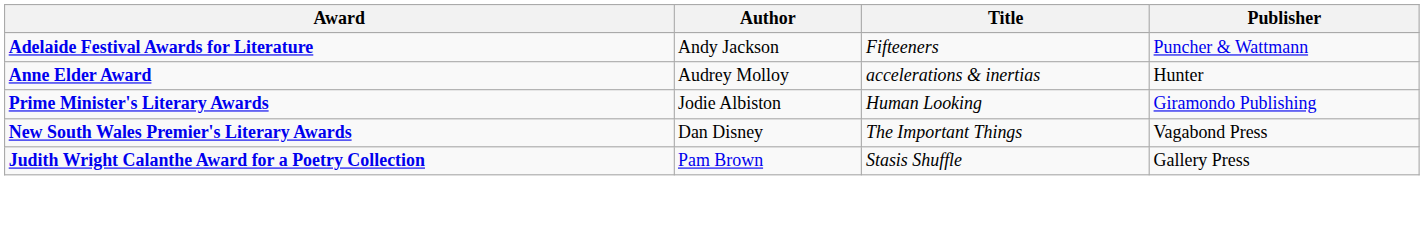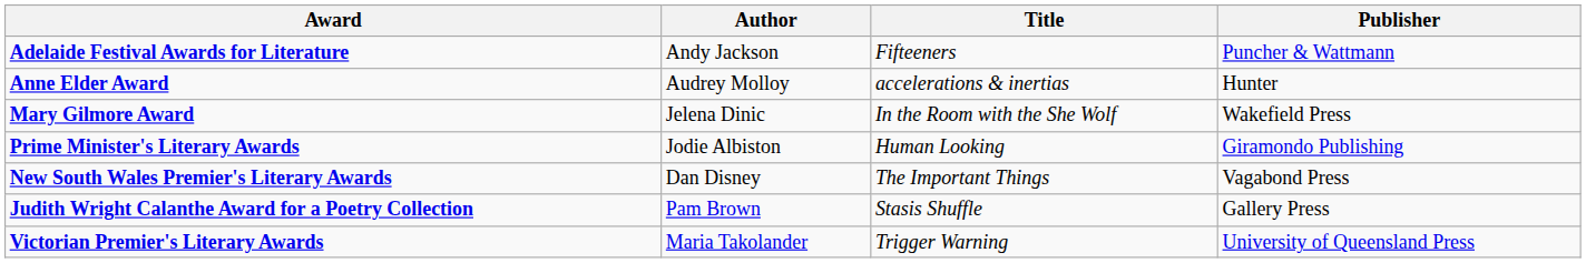 <table class="wikitable" width="100%">
 <tr>
 <th>Award</th>
 <th>Author</th>
 <th>Title</th>
 <th>Publisher</th>
 </tr>
 <tr>
 <td><strong><a href='#'>Adelaide Festival Awards for Literature</a></strong></td>
 <td>Andy Jackson</td>
 <td><em>Fifteeners</em></td>
 <td><a href='#'>Puncher & Wattmann</a></td>
 </tr>
 <tr>
 <td><strong><a href='#'>Anne Elder Award</a></strong></td>
 <td>Audrey Molloy</td>
 <td><em>accelerations & inertias</em></td>
 <td>Hunter</td>
 </tr>
 <tr>
+<td><strong><a href='#'>Mary Gilmore Award</a></strong></td>
+<td>Jelena Dinic</td>
+<td><em>In the Room with the She Wolf</em></td>
+<td>Wakefield Press</td>
+</tr>
+<tr>
 <td><strong><a href='#'>Prime Minister's Literary Awards</a></strong></td>
 <td>Jodie Albiston</td>
 <td><em>Human Looking</em></td>
 <td><a href='#'>Giramondo Publishing</a></td>
 </tr>
 <tr>
 <td><strong><a href='#'>New South Wales Premier's Literary Awards</a></strong></td>
 <td>Dan Disney</td>
 <td><em>The Important Things</em></td>
 <td>Vagabond Press</td>
 </tr>
 <tr>
 <td><strong><a href='#'>Judith Wright Calanthe Award for a Poetry Collection</a></strong></td>
 <td><a href='#'>Pam Brown</a></td>
 <td><em>Stasis Shuffle</em></td>
 <td>Gallery Press</td>
 </tr>
+<tr>
+<td><strong><a href='#'>Victorian Premier's Literary Awards</a></strong></td>
+<td><a href='#'>Maria Takolander</a></td>
+<td><em>Trigger Warning</em></td>
+<td><a href='#'>University of Queensland Press</a></td>
+</tr>
 </table>
